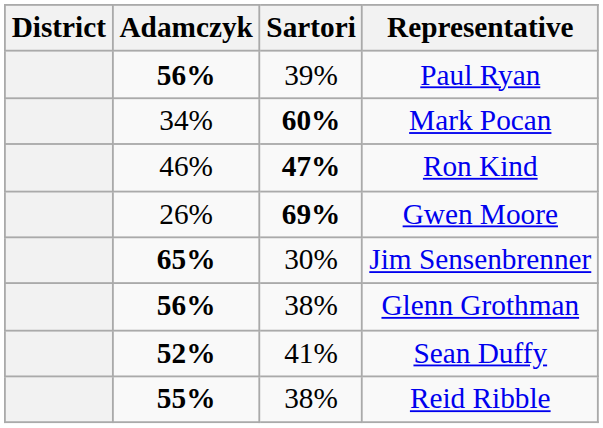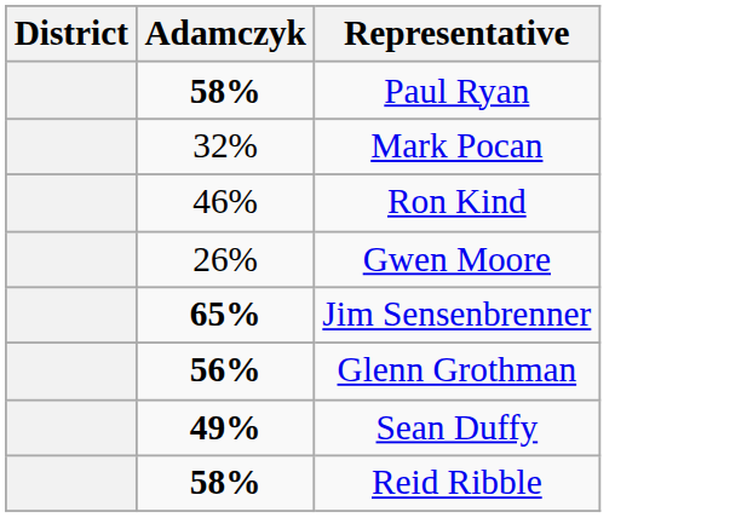 <table class=wikitable>
 <tr>
 <th>District</th>
 <th>Adamczyk</th>
-<th>Sartori</th>
 <th>Representative</th>
 </tr>
 <tr align=center>
 <th></th>
-<td><strong>56%</strong></td>
-<td>39%</td>
+<td><strong>58%</strong></td>
 <td><a href='#'>Paul Ryan</a></td>
 </tr>
 <tr align=center>
 <th></th>
-<td>34%</td>
-<td><strong>60%</strong></td>
+<td>32%</td>
 <td><a href='#'>Mark Pocan</a></td>
 </tr>
 <tr align=center>
 <th></th>
 <td>46%</td>
-<td><strong>47%</strong></td>
 <td><a href='#'>Ron Kind</a></td>
 </tr>
 <tr align=center>
 <th></th>
 <td>26%</td>
-<td><strong>69%</strong></td>
 <td><a href='#'>Gwen Moore</a></td>
 </tr>
 <tr align=center>
 <th></th>
 <td><strong>65%</strong></td>
-<td>30%</td>
 <td><a href='#'>Jim Sensenbrenner</a></td>
 </tr>
 <tr align=center>
 <th></th>
 <td><strong>56%</strong></td>
-<td>38%</td>
 <td><a href='#'>Glenn Grothman</a></td>
 </tr>
 <tr align=center>
 <th></th>
-<td><strong>52%</strong></td>
-<td>41%</td>
+<td><strong>49%</strong></td>
 <td><a href='#'>Sean Duffy</a></td>
 </tr>
 <tr align=center>
 <th></th>
-<td><strong>55%</strong></td>
-<td>38%</td>
+<td><strong>58%</strong></td>
 <td><a href='#'>Reid Ribble</a></td>
 </tr>
 </table>
